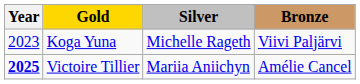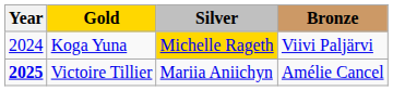 <table class="wikitable">
 <tr>
 <th>Year</th>
 <td align=center bgcolor=gold><strong>Gold</strong></td>
 <td align=center bgcolor=silver><strong>Silver</strong></td>
 <td align=center bgcolor=cc9966><strong>Bronze</strong></td>
 </tr>
 <tr>
-<td><a href='#'>2023</a></td>
+<td><a href='#'>2024</a></td>
 <td> <a href='#'>Koga Yuna</a></td>
-<td> <a href='#'>Michelle Rageth</a></td>
+<td style="background: gold;"> <a href='#'>Michelle Rageth</a></td>
 <td> <a href='#'>Viivi Paljärvi</a></td>
 </tr>
 <tr>
 <td><strong><a href='#'>2025</a></strong></td>
 <td> <a href='#'>Victoire Tillier</a></td>
 <td> <a href='#'>Mariia Aniichyn </a></td>
 <td> <a href='#'>Amélie Cancel</a></td>
 </tr>
 </table>
